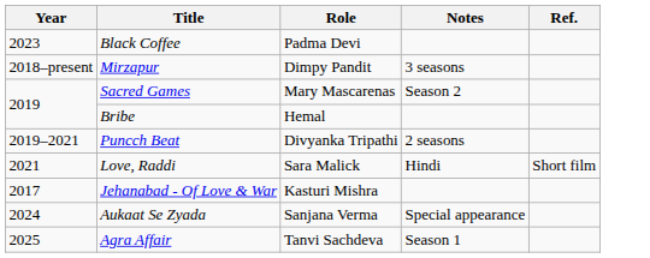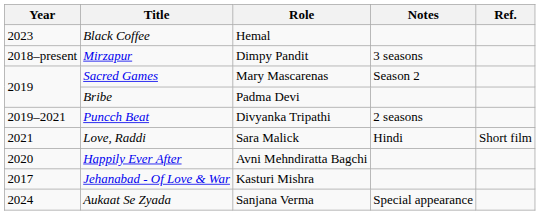 <table class="wikitable sortable">
 <tr>
 <th>Year</th>
 <th>Title</th>
 <th>Role</th>
 <th class="unsortable">Notes</th>
 <th class="unsortable">Ref.</th>
 </tr>
 <tr>
 <td>2023</td>
 <td><em>Black Coffee</em></td>
-<td>Padma Devi</td>
+<td>Hemal</td>
 <td></td>
 <td></td>
 </tr>
 <tr>
 <td>2018–present</td>
 <td><em><a href='#'>Mirzapur</a></em></td>
 <td>Dimpy Pandit</td>
 <td>3 seasons</td>
 <td></td>
 </tr>
 <tr>
 <td rowspan="2">2019</td>
 <td><em><a href='#'>Sacred Games</a></em></td>
 <td>Mary Mascarenas</td>
 <td>Season 2</td>
 <td></td>
 </tr>
 <tr>
 <td><em>Bribe</em></td>
-<td>Hemal</td>
+<td>Padma Devi</td>
 <td></td>
 <td></td>
 </tr>
 <tr>
 <td>2019–2021</td>
 <td><em><a href='#'>Puncch Beat</a></em></td>
 <td>Divyanka Tripathi</td>
 <td>2 seasons</td>
 <td></td>
 </tr>
 <tr>
 <td>2021</td>
 <td><em>Love, Raddi</em></td>
 <td>Sara Malick</td>
 <td>Hindi</td>
 <td>Short film</td>
 </tr>
 <tr>
+<td>2020</td>
+<td><em><a href='#'>Happily Ever After</a></em></td>
+<td>Avni Mehndiratta Bagchi</td>
+<td></td>
+<td></td>
+</tr>
+<tr>
 <td>2017</td>
 <td><em><a href='#'>Jehanabad - Of Love & War</a></em></td>
 <td>Kasturi Mishra</td>
 <td></td>
 <td></td>
 </tr>
 <tr>
 <td>2024</td>
 <td><em>Aukaat Se Zyada</em></td>
 <td>Sanjana Verma</td>
 <td>Special appearance</td>
 <td></td>
 </tr>
-<tr>
-<td>2025</td>
-<td><em><a href='#'>Agra Affair</a></em></td>
-<td>Tanvi Sachdeva</td>
-<td>Season 1</td>
-<td></td>
-</tr>
 </table>
